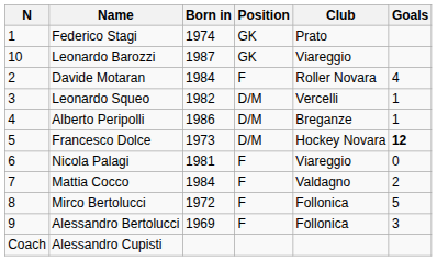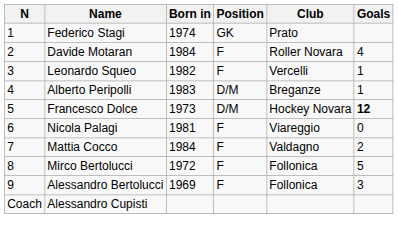 <table class="wikitable">
 <tr>
 <th>N</th>
 <th>Name</th>
 <th>Born in</th>
 <th>Position</th>
 <th>Club</th>
 <th>Goals</th>
 </tr>
 <tr>
 <td>1</td>
 <td>Federico Stagi</td>
 <td>1974</td>
 <td>GK</td>
 <td>Prato</td>
 <td></td>
 </tr>
 <tr>
-<td>10</td>
-<td>Leonardo Barozzi</td>
-<td>1987</td>
-<td>GK</td>
-<td>Viareggio</td>
-<td></td>
-</tr>
-<tr>
 <td>2</td>
 <td>Davide Motaran</td>
 <td>1984</td>
 <td>F</td>
 <td>Roller Novara</td>
 <td>4</td>
 </tr>
 <tr>
 <td>3</td>
 <td>Leonardo Squeo</td>
 <td>1982</td>
-<td>D/M</td>
+<td>F</td>
 <td>Vercelli</td>
 <td>1</td>
 </tr>
 <tr>
 <td>4</td>
 <td>Alberto Peripolli</td>
-<td>1986</td>
+<td>1983</td>
 <td>D/M</td>
 <td>Breganze</td>
 <td>1</td>
 </tr>
 <tr>
 <td>5</td>
 <td>Francesco Dolce</td>
 <td>1973</td>
 <td>D/M</td>
 <td>Hockey Novara</td>
 <td><strong>12</strong></td>
 </tr>
 <tr>
 <td>6</td>
 <td>Nicola Palagi</td>
 <td>1981</td>
 <td>F</td>
 <td>Viareggio</td>
 <td>0</td>
 </tr>
 <tr>
 <td>7</td>
 <td>Mattia Cocco</td>
 <td>1984</td>
 <td>F</td>
 <td>Valdagno</td>
 <td>2</td>
 </tr>
 <tr>
 <td>8</td>
 <td>Mirco Bertolucci</td>
 <td>1972</td>
 <td>F</td>
 <td>Follonica</td>
 <td>5</td>
 </tr>
 <tr>
 <td>9</td>
 <td>Alessandro Bertolucci</td>
 <td>1969</td>
 <td>F</td>
 <td>Follonica</td>
 <td>3</td>
 </tr>
 <tr>
 <td>Coach</td>
 <td>Alessandro Cupisti</td>
 <td></td>
 <td></td>
 <td></td>
 </tr>
 </table>
